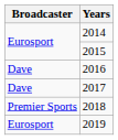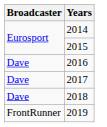 <table class="wikitable sortable">
 <tr>
 <th>Broadcaster</th>
 <th>Years</th>
 </tr>
 <tr>
 <td rowspan="2"><a href='#'>Eurosport</a></td>
 <td>2014</td>
 </tr>
 <tr>
 <td>2015</td>
 </tr>
 <tr>
 <td><a href='#'>Dave</a></td>
 <td>2016</td>
 </tr>
 <tr>
 <td><a href='#'>Dave</a></td>
 <td>2017</td>
 </tr>
 <tr>
-<td><a href='#'>Premier Sports</a></td>
+<td><a href='#'>Dave</a></td>
 <td>2018</td>
 </tr>
 <tr>
-<td><a href='#'>Eurosport</a></td>
+<td>FrontRunner</td>
 <td>2019</td>
 </tr>
 </table>
